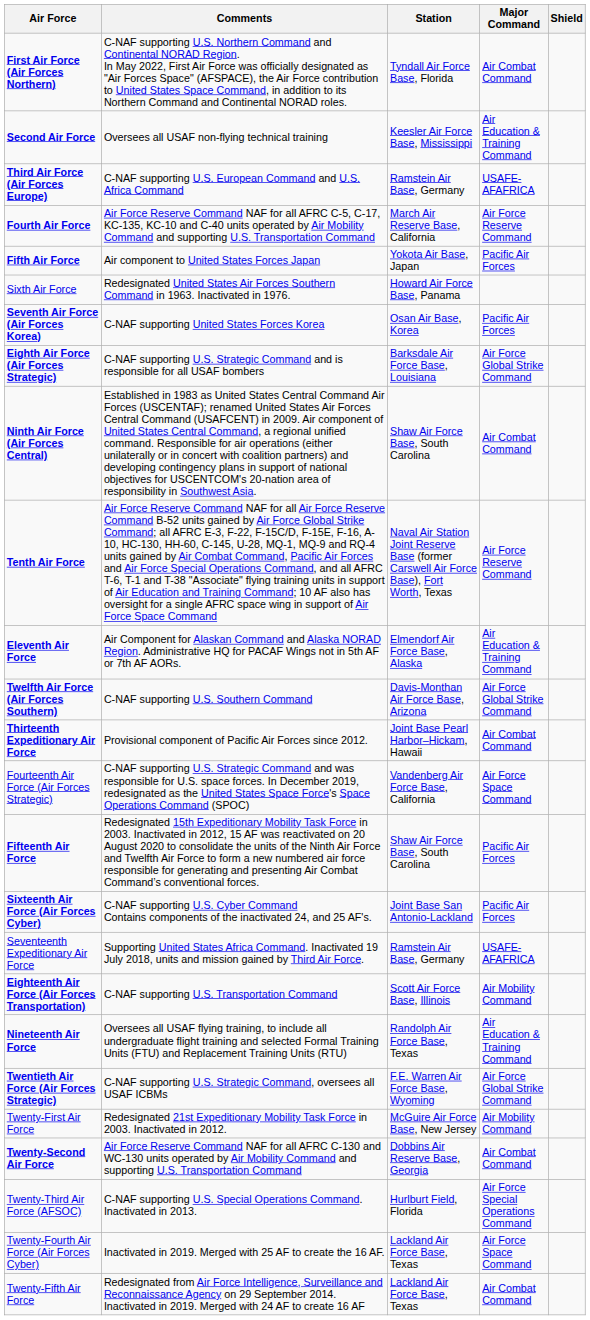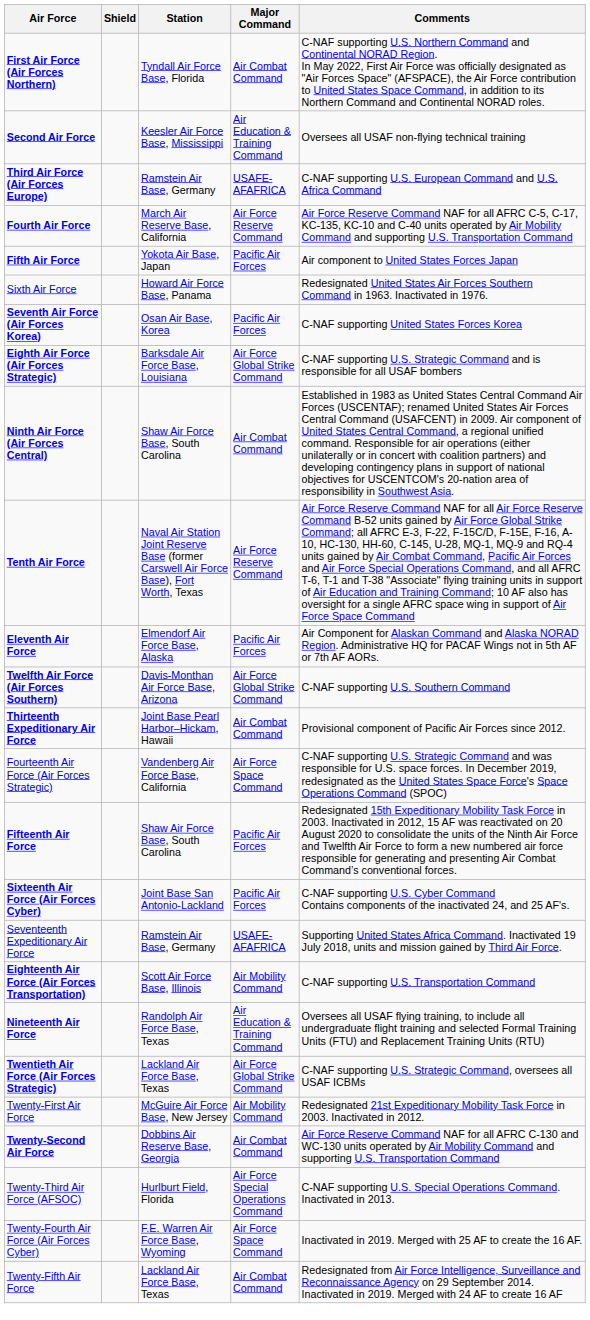 <table class="wikitable sortable">
 <tr>
 <th>Air Force</th>
-<th>Comments</th>
+<th>Shield</th>
 <th>Station</th>
 <th>Major Command</th>
-<th>Shield</th>
+<th>Comments</th>
 </tr>
 <tr>
 <td><a href='#'><strong>First Air Force (Air Forces Northern)</strong></a></td>
-<td>C-NAF supporting <a href='#'>U.S. Northern Command</a> and <a href='#'>Continental NORAD Region</a>.<br>In May 2022, First Air Force was officially designated as "Air Forces Space" (AFSPACE), the Air Force contribution to <a href='#'>United States Space Command</a>, in addition to its Northern Command and Continental NORAD roles.</td>
+<td></td>
 <td><a href='#'>Tyndall Air Force Base</a>, Florida</td>
 <td><a href='#'>Air Combat Command</a></td>
-<td></td>
+<td>C-NAF supporting <a href='#'>U.S. Northern Command</a> and <a href='#'>Continental NORAD Region</a>.<br>In May 2022, First Air Force was officially designated as "Air Forces Space" (AFSPACE), the Air Force contribution to <a href='#'>United States Space Command</a>, in addition to its Northern Command and Continental NORAD roles.</td>
 </tr>
 <tr>
 <td><strong><a href='#'>Second Air Force</a></strong></td>
-<td>Oversees all USAF non-flying technical training</td>
+<td></td>
 <td><a href='#'>Keesler Air Force Base</a>, <a href='#'>Mississippi</a></td>
 <td><a href='#'>Air Education & Training Command</a></td>
-<td></td>
+<td>Oversees all USAF non-flying technical training</td>
 </tr>
 <tr>
 <td><strong><a href='#'>Third Air Force (Air Forces Europe)</a></strong></td>
-<td>C-NAF supporting <a href='#'>U.S. European Command</a> and <a href='#'>U.S. Africa Command</a></td>
+<td></td>
 <td><a href='#'>Ramstein Air Base</a>, Germany</td>
 <td><a href='#'>USAFE-AFAFRICA</a></td>
-<td></td>
+<td>C-NAF supporting <a href='#'>U.S. European Command</a> and <a href='#'>U.S. Africa Command</a></td>
 </tr>
 <tr>
 <td><strong><a href='#'>Fourth Air Force</a></strong></td>
-<td><a href='#'>Air Force Reserve Command</a> NAF for all AFRC C-5, C-17, KC-135, KC-10 and C-40 units operated by <a href='#'>Air Mobility Command</a> and supporting <a href='#'>U.S. Transportation Command</a></td>
+<td></td>
 <td><a href='#'>March Air Reserve Base</a>, California</td>
 <td><a href='#'>Air Force Reserve Command</a></td>
-<td></td>
+<td><a href='#'>Air Force Reserve Command</a> NAF for all AFRC C-5, C-17, KC-135, KC-10 and C-40 units operated by <a href='#'>Air Mobility Command</a> and supporting <a href='#'>U.S. Transportation Command</a></td>
 </tr>
 <tr>
 <td><strong><a href='#'>Fifth Air Force</a></strong></td>
-<td>Air component to <a href='#'>United States Forces Japan</a></td>
+<td></td>
 <td><a href='#'>Yokota Air Base</a>, Japan</td>
 <td><a href='#'>Pacific Air Forces</a></td>
-<td></td>
+<td>Air component to <a href='#'>United States Forces Japan</a></td>
 </tr>
 <tr>
 <td><a href='#'>Sixth Air Force</a></td>
-<td>Redesignated <a href='#'>United States Air Forces Southern Command</a> in 1963. Inactivated in 1976.</td>
+<td></td>
 <td><a href='#'>Howard Air Force Base</a>, Panama</td>
 <td></td>
-<td></td>
+<td>Redesignated <a href='#'>United States Air Forces Southern Command</a> in 1963. Inactivated in 1976.</td>
 </tr>
 <tr>
 <td><strong><a href='#'>Seventh Air Force (Air Forces Korea)</a></strong></td>
-<td>C-NAF supporting <a href='#'>United States Forces Korea</a></td>
+<td></td>
 <td><a href='#'>Osan Air Base</a>, <a href='#'>Korea</a></td>
 <td><a href='#'>Pacific Air Forces</a></td>
-<td></td>
+<td>C-NAF supporting <a href='#'>United States Forces Korea</a></td>
 </tr>
 <tr>
 <td><strong><a href='#'>Eighth Air Force (Air Forces Strategic)</a></strong></td>
-<td>C-NAF supporting <a href='#'>U.S. Strategic Command</a> and is responsible for all USAF bombers</td>
+<td></td>
 <td><a href='#'>Barksdale Air Force Base</a>, <a href='#'>Louisiana</a></td>
 <td><a href='#'>Air Force Global Strike Command</a></td>
-<td></td>
+<td>C-NAF supporting <a href='#'>U.S. Strategic Command</a> and is responsible for all USAF bombers</td>
 </tr>
 <tr>
 <td><strong><a href='#'> Ninth Air Force (Air Forces Central)</a></strong></td>
-<td>Established in 1983 as United States Central Command Air Forces (USCENTAF); renamed United States Air Forces Central Command (USAFCENT) in 2009. Air component of <a href='#'>United States Central Command</a>, a regional unified command. Responsible for air operations (either unilaterally or in concert with coalition partners) and developing contingency plans in support of national objectives for USCENTCOM's 20-nation area of responsibility in <a href='#'>Southwest Asia</a>.</td>
+<td></td>
 <td><a href='#'>Shaw Air Force Base</a>, South Carolina</td>
 <td><a href='#'>Air Combat Command</a></td>
-<td></td>
+<td>Established in 1983 as United States Central Command Air Forces (USCENTAF); renamed United States Air Forces Central Command (USAFCENT) in 2009. Air component of <a href='#'>United States Central Command</a>, a regional unified command. Responsible for air operations (either unilaterally or in concert with coalition partners) and developing contingency plans in support of national objectives for USCENTCOM's 20-nation area of responsibility in <a href='#'>Southwest Asia</a>.</td>
 </tr>
 <tr>
 <td><strong><a href='#'>Tenth Air Force</a></strong></td>
-<td><a href='#'>Air Force Reserve Command</a> NAF for all <a href='#'>Air Force Reserve Command</a> B-52 units gained by <a href='#'>Air Force Global Strike Command</a>; all AFRC E-3, F-22, F-15C/D, F-15E, F-16, A-10, HC-130, HH-60, C-145, U-28, MQ-1, MQ-9 and RQ-4 units gained by <a href='#'>Air Combat Command</a>, <a href='#'>Pacific Air Forces</a> and <a href='#'>Air Force Special Operations Command</a>, and all AFRC T-6, T-1 and T-38 "Associate" flying training units in support of <a href='#'>Air Education and Training Command</a>; 10 AF also has oversight for a single AFRC space wing in support of <a href='#'>Air Force Space Command</a></td>
+<td></td>
 <td><a href='#'>Naval Air Station Joint Reserve Base</a> (former <a href='#'>Carswell Air Force Base</a>), <a href='#'>Fort Worth</a>, Texas</td>
 <td><a href='#'>Air Force Reserve Command</a></td>
-<td></td>
+<td><a href='#'>Air Force Reserve Command</a> NAF for all <a href='#'>Air Force Reserve Command</a> B-52 units gained by <a href='#'>Air Force Global Strike Command</a>; all AFRC E-3, F-22, F-15C/D, F-15E, F-16, A-10, HC-130, HH-60, C-145, U-28, MQ-1, MQ-9 and RQ-4 units gained by <a href='#'>Air Combat Command</a>, <a href='#'>Pacific Air Forces</a> and <a href='#'>Air Force Special Operations Command</a>, and all AFRC T-6, T-1 and T-38 "Associate" flying training units in support of <a href='#'>Air Education and Training Command</a>; 10 AF also has oversight for a single AFRC space wing in support of <a href='#'>Air Force Space Command</a></td>
 </tr>
 <tr>
 <td><strong><a href='#'>Eleventh Air Force</a></strong></td>
+<td></td>
+<td><a href='#'>Elmendorf Air Force Base</a>, <a href='#'>Alaska</a></td>
+<td><a href='#'>Pacific Air Forces</a></td>
 <td>Air Component for <a href='#'>Alaskan Command</a> and <a href='#'>Alaska NORAD Region</a>. Administrative HQ for PACAF Wings not in 5th AF or 7th AF AORs.</td>
-<td><a href='#'>Elmendorf Air Force Base</a>, <a href='#'>Alaska</a></td>
-<td><a href='#'>Air Education & Training Command</a></td>
-<td></td>
 </tr>
 <tr>
 <td><strong><a href='#'>Twelfth Air Force (Air Forces Southern)</a></strong></td>
-<td>C-NAF supporting <a href='#'>U.S. Southern Command</a></td>
+<td></td>
 <td><a href='#'>Davis-Monthan Air Force Base</a>, <a href='#'>Arizona</a></td>
 <td><a href='#'>Air Force Global Strike Command</a></td>
-<td></td>
+<td>C-NAF supporting <a href='#'>U.S. Southern Command</a></td>
 </tr>
 <tr>
 <td><strong><a href='#'>Thirteenth Expeditionary Air Force</a></strong></td>
-<td>Provisional component of Pacific Air Forces since 2012.</td>
+<td></td>
 <td><a href='#'>Joint Base Pearl Harbor–Hickam</a>, Hawaii</td>
 <td><a href='#'>Air Combat Command</a></td>
-<td></td>
+<td>Provisional component of Pacific Air Forces since 2012.</td>
 </tr>
 <tr>
 <td><a href='#'>Fourteenth Air Force (Air Forces Strategic)</a></td>
-<td>C-NAF supporting <a href='#'>U.S. Strategic Command</a> and was responsible for U.S. space forces. In December 2019, redesignated as the <a href='#'>United States Space Force</a>'s <a href='#'>Space Operations Command</a> (SPOC)</td>
+<td></td>
 <td><a href='#'>Vandenberg Air Force Base</a>, California</td>
 <td><a href='#'>Air Force Space Command</a></td>
-<td></td>
+<td>C-NAF supporting <a href='#'>U.S. Strategic Command</a> and was responsible for U.S. space forces. In December 2019, redesignated as the <a href='#'>United States Space Force</a>'s <a href='#'>Space Operations Command</a> (SPOC)</td>
 </tr>
 <tr>
 <td><strong><a href='#'>Fifteenth Air Force</a></strong></td>
-<td>Redesignated <a href='#'>15th Expeditionary Mobility Task Force</a> in 2003. Inactivated in 2012, 15 AF was reactivated on 20 August 2020 to consolidate the units of the Ninth Air Force and Twelfth Air Force to form a new numbered air force responsible for generating and presenting Air Combat Command’s conventional forces.</td>
+<td></td>
 <td><a href='#'>Shaw Air Force Base</a>, South Carolina</td>
 <td><a href='#'>Pacific Air Forces</a></td>
-<td></td>
+<td>Redesignated <a href='#'>15th Expeditionary Mobility Task Force</a> in 2003. Inactivated in 2012, 15 AF was reactivated on 20 August 2020 to consolidate the units of the Ninth Air Force and Twelfth Air Force to form a new numbered air force responsible for generating and presenting Air Combat Command’s conventional forces.</td>
 </tr>
 <tr>
 <td><strong><a href='#'>Sixteenth Air Force (Air Forces Cyber)</a></strong></td>
-<td>C-NAF supporting <a href='#'>U.S. Cyber Command</a><br>Contains components of the inactivated 24, and 25 AF's.</td>
+<td></td>
 <td><a href='#'>Joint Base San Antonio-Lackland</a></td>
 <td><a href='#'>Pacific Air Forces</a></td>
-<td></td>
+<td>C-NAF supporting <a href='#'>U.S. Cyber Command</a><br>Contains components of the inactivated 24, and 25 AF's.</td>
 </tr>
 <tr>
 <td><a href='#'>Seventeenth Expeditionary Air Force</a></td>
-<td>Supporting <a href='#'>United States Africa Command</a>. Inactivated 19 July 2018, units and mission gained by <a href='#'>Third Air Force</a>.</td>
+<td></td>
 <td><a href='#'>Ramstein Air Base</a>, Germany</td>
 <td><a href='#'>USAFE-AFAFRICA</a></td>
-<td></td>
+<td>Supporting <a href='#'>United States Africa Command</a>. Inactivated 19 July 2018, units and mission gained by <a href='#'>Third Air Force</a>.</td>
 </tr>
 <tr>
 <td><strong><a href='#'>Eighteenth Air Force (Air Forces Transportation)</a></strong></td>
-<td>C-NAF supporting <a href='#'>U.S. Transportation Command</a></td>
+<td></td>
 <td><a href='#'>Scott Air Force Base</a>, <a href='#'>Illinois</a></td>
 <td><a href='#'>Air Mobility Command</a></td>
-<td></td>
+<td>C-NAF supporting <a href='#'>U.S. Transportation Command</a></td>
 </tr>
 <tr>
 <td><strong><a href='#'>Nineteenth Air Force</a></strong></td>
-<td>Oversees all USAF flying training, to include all undergraduate flight training and selected Formal Training Units (FTU) and Replacement Training Units (RTU)</td>
+<td></td>
 <td><a href='#'>Randolph Air Force Base</a>, Texas</td>
 <td><a href='#'>Air Education & Training Command</a></td>
-<td></td>
+<td>Oversees all USAF flying training, to include all undergraduate flight training and selected Formal Training Units (FTU) and Replacement Training Units (RTU)</td>
 </tr>
 <tr>
 <td><strong><a href='#'>Twentieth Air Force (Air Forces Strategic)</a></strong></td>
+<td></td>
+<td><a href='#'>Lackland Air Force Base</a>, Texas</td>
+<td><a href='#'>Air Force Global Strike Command</a></td>
 <td>C-NAF supporting <a href='#'>U.S. Strategic Command</a>, oversees all USAF ICBMs</td>
-<td><a href='#'>F.E. Warren Air Force Base</a>, <a href='#'>Wyoming</a></td>
-<td><a href='#'>Air Force Global Strike Command</a></td>
-<td></td>
 </tr>
 <tr>
 <td><a href='#'>Twenty-First Air Force</a></td>
-<td>Redesignated <a href='#'>21st Expeditionary Mobility Task Force</a> in 2003. Inactivated in 2012.</td>
+<td></td>
 <td><a href='#'>McGuire Air Force Base</a>, New Jersey</td>
 <td><a href='#'>Air Mobility Command</a></td>
-<td></td>
+<td>Redesignated <a href='#'>21st Expeditionary Mobility Task Force</a> in 2003. Inactivated in 2012.</td>
 </tr>
 <tr>
 <td><strong><a href='#'>Twenty-Second Air Force</a></strong></td>
-<td><a href='#'>Air Force Reserve Command</a> NAF for all AFRC C-130 and WC-130 units operated by <a href='#'>Air Mobility Command</a> and supporting <a href='#'>U.S. Transportation Command</a></td>
+<td></td>
 <td><a href='#'>Dobbins Air Reserve Base</a>, <a href='#'>Georgia</a></td>
 <td><a href='#'>Air Combat Command</a></td>
-<td></td>
+<td><a href='#'>Air Force Reserve Command</a> NAF for all AFRC C-130 and WC-130 units operated by <a href='#'>Air Mobility Command</a> and supporting <a href='#'>U.S. Transportation Command</a></td>
 </tr>
 <tr>
 <td><a href='#'>Twenty-Third Air Force (AFSOC)</a></td>
-<td>C-NAF supporting <a href='#'>U.S. Special Operations Command</a>.  Inactivated in 2013.</td>
+<td></td>
 <td><a href='#'>Hurlburt Field</a>, Florida</td>
 <td><a href='#'>Air Force Special Operations Command</a></td>
-<td></td>
+<td>C-NAF supporting <a href='#'>U.S. Special Operations Command</a>.  Inactivated in 2013.</td>
 </tr>
 <tr>
 <td><a href='#'>Twenty-Fourth Air Force (Air Forces Cyber)</a></td>
+<td></td>
+<td><a href='#'>F.E. Warren Air Force Base</a>, <a href='#'>Wyoming</a></td>
+<td><a href='#'>Air Force Space Command</a></td>
 <td>Inactivated in 2019. Merged with 25 AF to create the 16 AF.</td>
-<td><a href='#'>Lackland Air Force Base</a>, Texas</td>
-<td><a href='#'>Air Force Space Command</a></td>
-<td></td>
 </tr>
 <tr>
 <td><a href='#'>Twenty-Fifth Air Force</a></td>
-<td>Redesignated from <a href='#'>Air Force Intelligence, Surveillance and Reconnaissance Agency</a> on 29 September 2014. Inactivated in 2019. Merged with 24 AF to create 16 AF</td>
+<td></td>
 <td><a href='#'>Lackland Air Force Base</a>, Texas</td>
 <td><a href='#'>Air Combat Command</a></td>
-<td></td>
+<td>Redesignated from <a href='#'>Air Force Intelligence, Surveillance and Reconnaissance Agency</a> on 29 September 2014. Inactivated in 2019. Merged with 24 AF to create 16 AF</td>
 </tr>
 </table>
